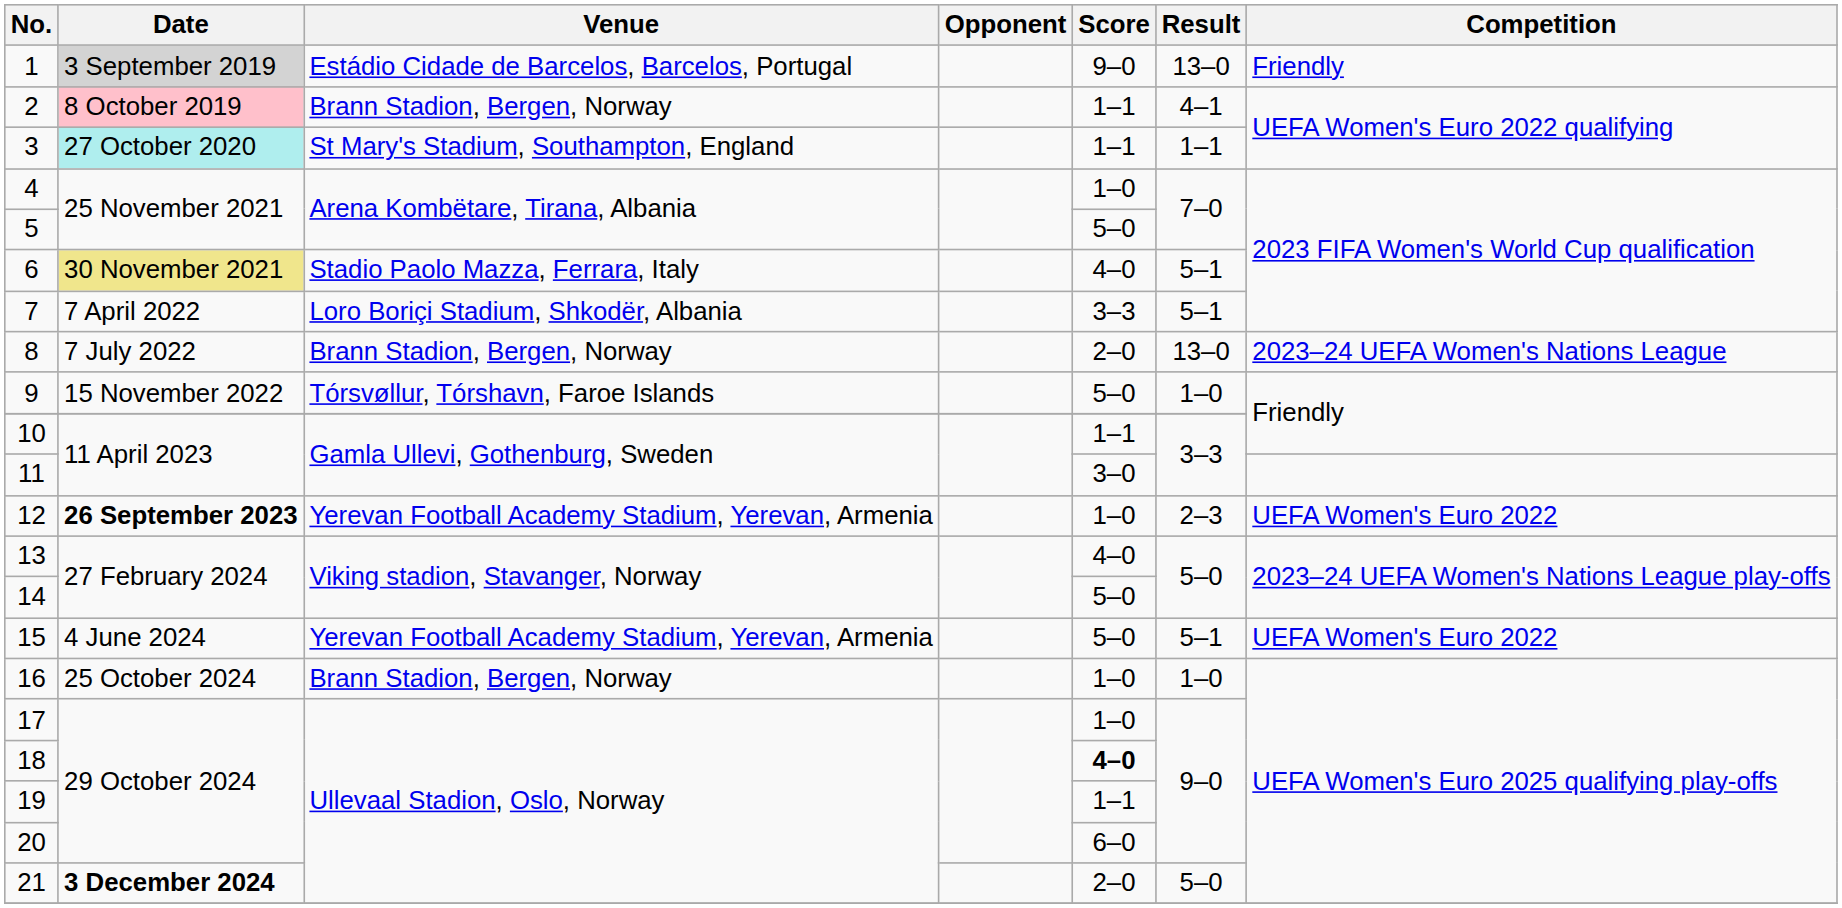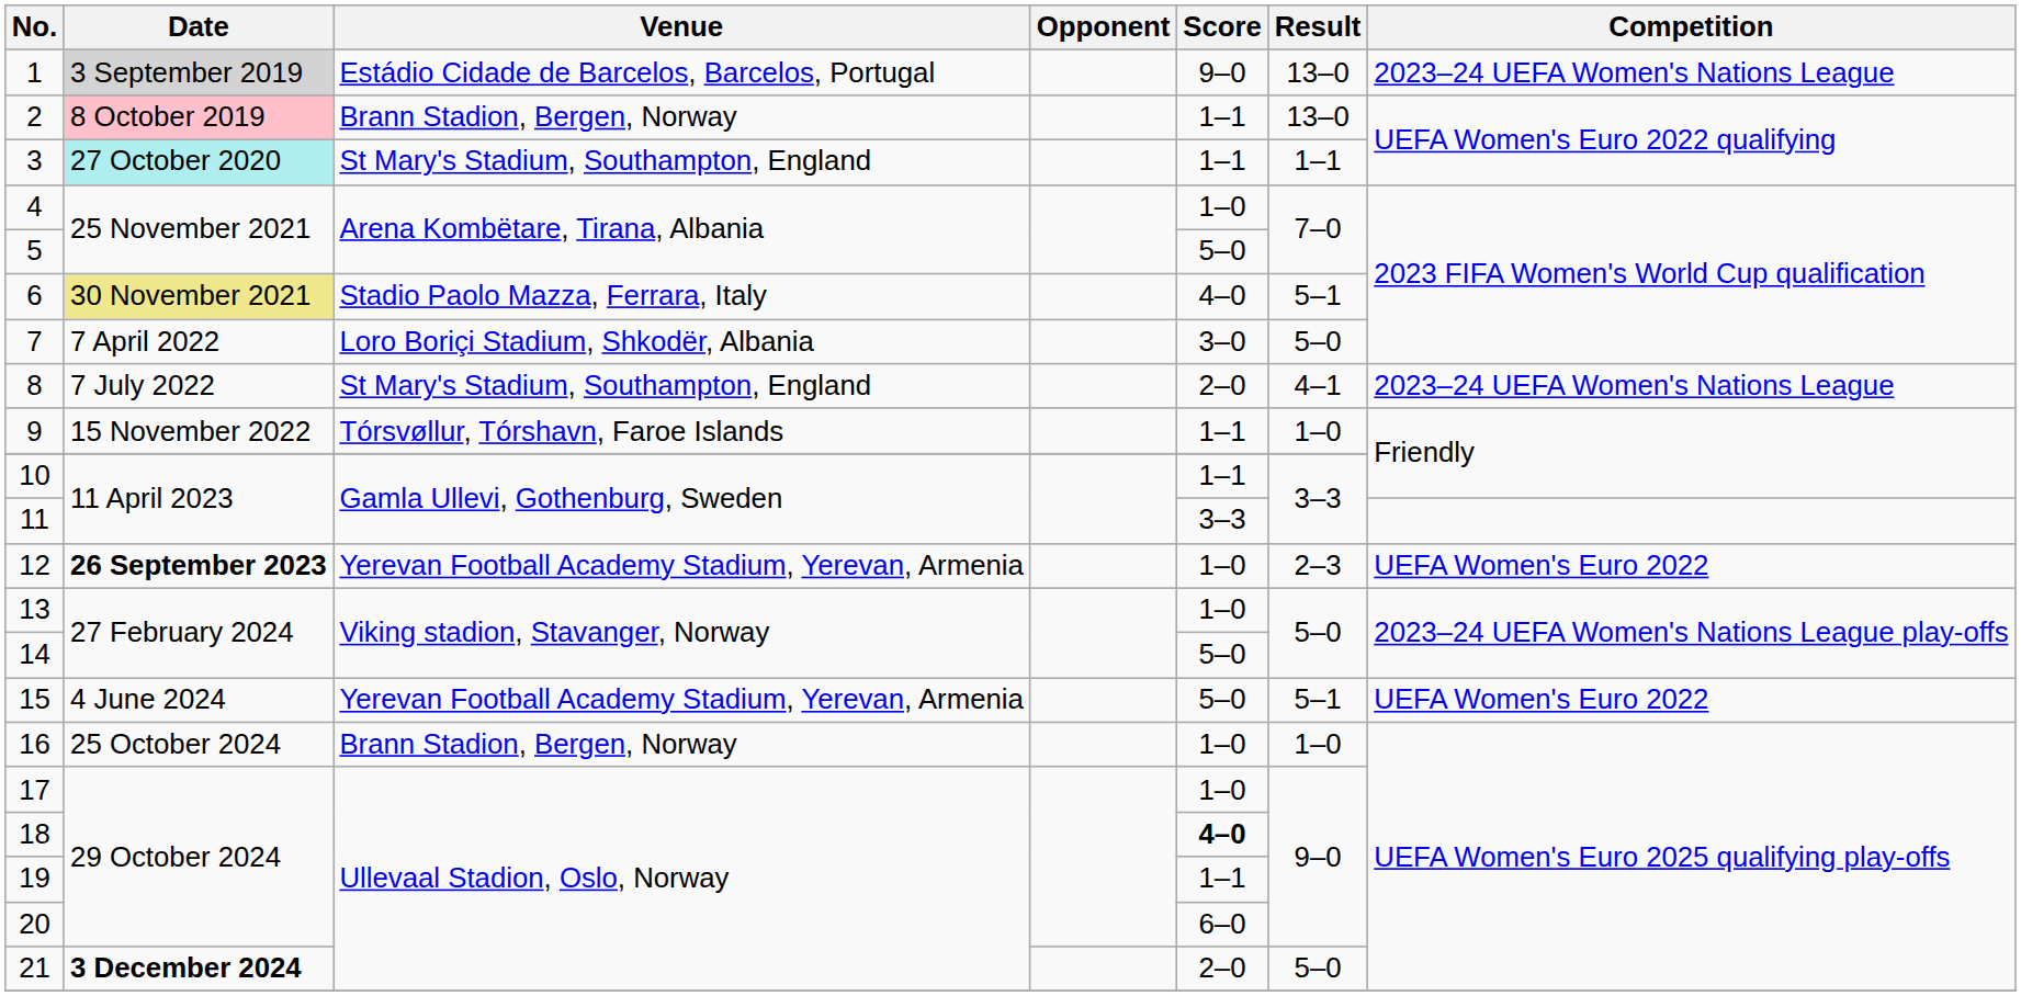 <table class="wikitable sortable">
 <tr>
 <th scope="col">No.</th>
 <th scope="col">Date</th>
 <th scope="col">Venue</th>
 <th scope="col">Opponent</th>
 <th scope="col">Score</th>
 <th scope="col">Result</th>
 <th scope="col">Competition</th>
 </tr>
 <tr>
 <td align="center">1</td>
 <td style="background: lightgrey;">3 September 2019</td>
 <td><a href='#'>Estádio Cidade de Barcelos</a>, <a href='#'>Barcelos</a>, Portugal</td>
 <td></td>
 <td align="center">9–0</td>
 <td align="center">13–0</td>
-<td><a href='#'>Friendly</a></td>
+<td><a href='#'>2023–24 UEFA Women's Nations League</a></td>
 </tr>
 <tr>
 <td align="center">2</td>
 <td style="background: pink;">8 October 2019</td>
 <td><a href='#'>Brann Stadion</a>, <a href='#'>Bergen</a>, Norway</td>
 <td></td>
 <td align="center">1–1</td>
-<td align="center">4–1</td>
+<td align="center">13–0</td>
 <td rowspan="2"><a href='#'>UEFA Women's Euro 2022 qualifying</a></td>
 </tr>
 <tr>
 <td align="center">3</td>
 <td style="background: paleturquoise;">27 October 2020</td>
 <td><a href='#'>St Mary's Stadium</a>, <a href='#'>Southampton</a>, England</td>
 <td></td>
 <td align="center">1–1</td>
 <td align="center">1–1</td>
 </tr>
 <tr>
 <td align="center">4</td>
 <td rowspan="2">25 November 2021</td>
 <td rowspan="2"><a href='#'>Arena Kombëtare</a>, <a href='#'>Tirana</a>, Albania</td>
 <td rowspan="2"></td>
 <td align="center">1–0</td>
 <td rowspan=2 align="center">7–0</td>
 <td rowspan="4"><a href='#'>2023 FIFA Women's World Cup qualification</a></td>
 </tr>
 <tr>
 <td align="center">5</td>
 <td align="center">5–0</td>
 </tr>
 <tr>
 <td align="center">6</td>
 <td style="background: khaki;">30 November 2021</td>
 <td><a href='#'>Stadio Paolo Mazza</a>, <a href='#'>Ferrara</a>, Italy</td>
 <td></td>
 <td align="center">4–0</td>
 <td align="center">5–1</td>
 </tr>
 <tr>
 <td align="center">7</td>
 <td>7 April 2022</td>
 <td><a href='#'>Loro Boriçi Stadium</a>, <a href='#'>Shkodër</a>, Albania</td>
 <td></td>
-<td align="center">3–3</td>
-<td align="center">5–1</td>
+<td align="center">3–0</td>
+<td align="center">5–0</td>
 </tr>
 <tr>
 <td align="center">8</td>
 <td>7 July 2022</td>
-<td><a href='#'>Brann Stadion</a>, <a href='#'>Bergen</a>, Norway</td>
+<td><a href='#'>St Mary's Stadium</a>, <a href='#'>Southampton</a>, England</td>
 <td></td>
 <td align="center">2–0</td>
-<td align="center">13–0</td>
+<td align="center">4–1</td>
 <td><a href='#'>2023–24 UEFA Women's Nations League</a></td>
 </tr>
 <tr>
 <td align="center">9</td>
 <td>15 November 2022</td>
 <td><a href='#'>Tórsvøllur</a>, <a href='#'>Tórshavn</a>, Faroe Islands</td>
 <td></td>
-<td align="center">5–0</td>
+<td align="center">1–1</td>
 <td align="center">1–0</td>
 <td rowspan="3">Friendly</td>
 </tr>
 <tr>
 </tr>
 <tr>
 <td align="center">10</td>
 <td rowspan="2">11 April 2023</td>
 <td rowspan="2"><a href='#'>Gamla Ullevi</a>, <a href='#'>Gothenburg</a>, Sweden</td>
 <td rowspan="2"></td>
 <td align="center">1–1</td>
 <td rowspan=2 align="center">3–3</td>
 </tr>
 <tr>
 <td align="center">11</td>
-<td align="center">3–0</td>
+<td align="center">3–3</td>
 </tr>
 <tr>
 <td align="center">12</td>
 <td><strong>26 September 2023</strong></td>
 <td><a href='#'>Yerevan Football Academy Stadium</a>, <a href='#'>Yerevan</a>, Armenia</td>
 <td></td>
 <td align="center">1–0</td>
 <td align="center">2–3</td>
 <td><a href='#'>UEFA Women's Euro 2022</a></td>
 </tr>
 <tr>
 <td align="center">13</td>
 <td rowspan=2>27 February 2024</td>
 <td rowspan=2><a href='#'>Viking stadion</a>, <a href='#'>Stavanger</a>, Norway</td>
 <td rowspan=2></td>
-<td align="center">4–0</td>
+<td align="center">1–0</td>
 <td rowspan=2 align="center">5–0</td>
 <td rowspan=2><a href='#'>2023–24 UEFA Women's Nations League play-offs</a></td>
 </tr>
 <tr>
 <td align="center">14</td>
 <td align="center">5–0</td>
 </tr>
 <tr>
 <td align="center">15</td>
 <td>4 June 2024</td>
 <td><a href='#'>Yerevan Football Academy Stadium</a>, <a href='#'>Yerevan</a>, Armenia</td>
 <td></td>
 <td align="center">5–0</td>
 <td align="center">5–1</td>
 <td><a href='#'>UEFA Women's Euro 2022</a></td>
 </tr>
 <tr>
 <td align="center">16</td>
 <td>25 October 2024</td>
 <td><a href='#'>Brann Stadion</a>, <a href='#'>Bergen</a>, Norway</td>
 <td></td>
 <td align="center">1–0</td>
 <td align="center">1–0</td>
 <td rowspan=6><a href='#'>UEFA Women's Euro 2025 qualifying play-offs</a></td>
 </tr>
 <tr>
 <td align="center">17</td>
 <td rowspan=4>29 October 2024</td>
 <td rowspan=5><a href='#'>Ullevaal Stadion</a>, <a href='#'>Oslo</a>, Norway</td>
 <td rowspan=4></td>
 <td align="center">1–0</td>
 <td rowspan=4 align="center">9–0</td>
 </tr>
 <tr>
 <td align="center">18</td>
 <td align="center"><strong>4–0</strong></td>
 </tr>
 <tr>
 <td align="center">19</td>
 <td align="center">1–1</td>
 </tr>
 <tr>
 <td align="center">20</td>
 <td align="center">6–0</td>
 </tr>
 <tr>
 <td align="center">21</td>
 <td><strong>3 December 2024</strong></td>
 <td></td>
 <td align="center">2–0</td>
 <td align="center">5–0</td>
 </tr>
 <tr>
 </tr>
 </table>
